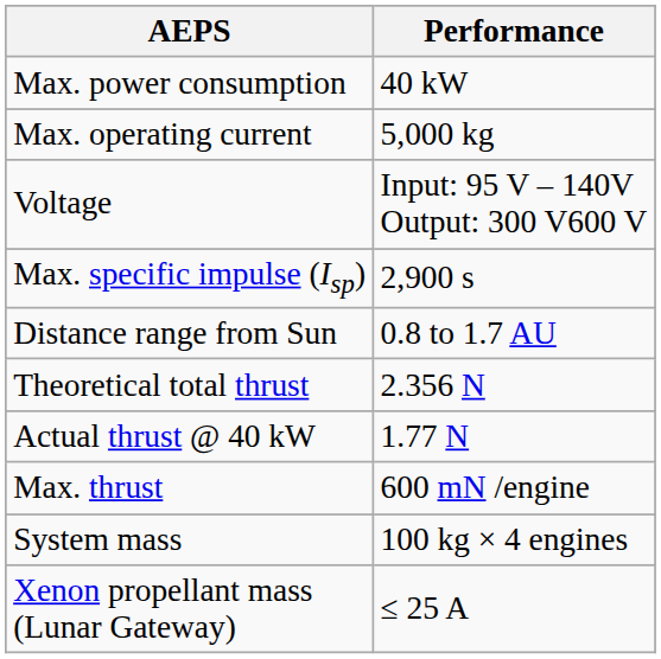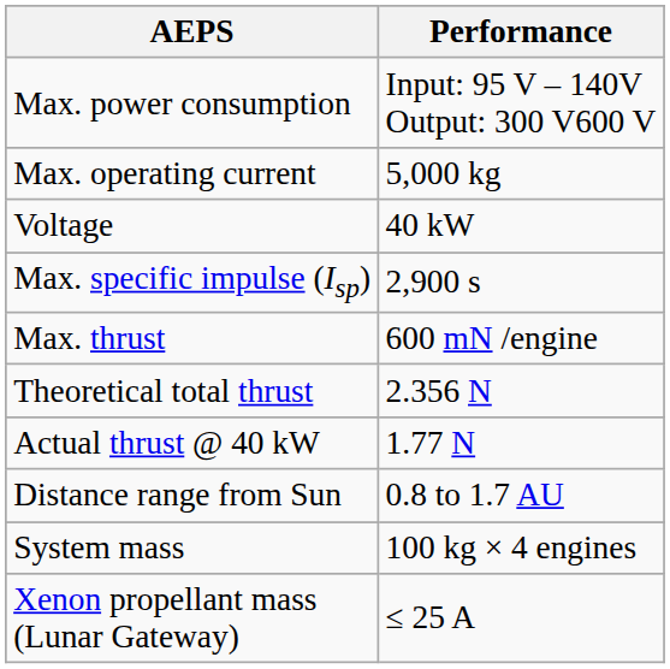 <table class="wikitable floatright">
 <tr>
 <th>AEPS</th>
 <th>Performance</th>
 </tr>
 <tr>
 <td>Max. power consumption</td>
-<td>40 kW</td>
+<td>Input: 95 V – 140V<br>Output: 300 V600 V</td>
 </tr>
 <tr>
 <td>Max. operating current</td>
 <td>5,000 kg</td>
 </tr>
 <tr>
 <td>Voltage</td>
-<td>Input: 95 V – 140V<br>Output: 300 V600 V</td>
+<td>40 kW</td>
 </tr>
 <tr>
 <td>Max. <a href='#'>specific impulse</a> (<em>I<sub>sp</sub></em>)</td>
 <td>2,900 s</td>
 </tr>
 <tr>
-<td>Distance range from Sun</td>
-<td>0.8 to 1.7 <a href='#'>AU</a></td>
+<td>Max. <a href='#'>thrust</a></td>
+<td>600 <a href='#'>mN</a> /engine</td>
 </tr>
 <tr>
 <td>Theoretical total <a href='#'>thrust</a></td>
 <td>2.356 <a href='#'>N</a></td>
 </tr>
 <tr>
 <td>Actual <a href='#'>thrust</a> @ 40 kW</td>
 <td>1.77 <a href='#'>N</a></td>
 </tr>
 <tr>
-<td>Max. <a href='#'>thrust</a></td>
-<td>600 <a href='#'>mN</a> /engine</td>
+<td>Distance range from Sun</td>
+<td>0.8 to 1.7 <a href='#'>AU</a></td>
 </tr>
 <tr>
 <td>System mass</td>
 <td>100 kg × 4 engines</td>
 </tr>
 <tr>
 <td><a href='#'>Xenon</a> propellant mass<br>(Lunar Gateway)</td>
 <td>≤ 25 A</td>
 </tr>
 </table>
